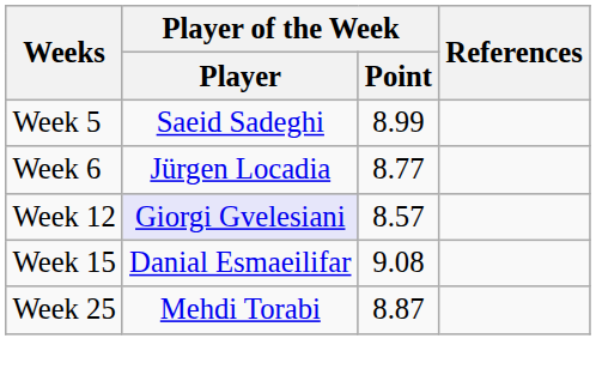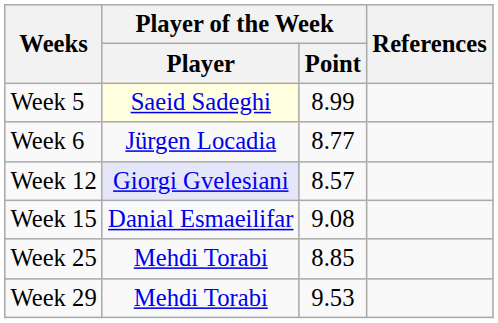 <table class="wikitable">
 <tr>
 <th rowspan="2">Weeks</th>
 <th colspan="2">Player of the Week</th>
 <th rowspan="2">References</th>
 </tr>
 <tr>
 <th>Player</th>
 <th>Point</th>
 </tr>
 <tr>
 <td>Week 5</td>
-<td align="center"> <a href='#'>Saeid Sadeghi</a></td>
+<td align="center" style="background: lightyellow;"> <a href='#'>Saeid Sadeghi</a></td>
 <td align="center">8.99</td>
 <td align=center></td>
 </tr>
 <tr>
 <td>Week 6</td>
 <td align="center"> <a href='#'>Jürgen Locadia</a></td>
 <td align="center">8.77</td>
 <td align=center></td>
 </tr>
 <tr>
 <td>Week 12</td>
 <td align="center" style="background: lavender;"> <a href='#'>Giorgi Gvelesiani</a></td>
 <td align="center">8.57</td>
 <td align=center></td>
 </tr>
 <tr>
 <td>Week 15</td>
 <td align="center"> <a href='#'>Danial Esmaeilifar</a></td>
 <td align="center">9.08</td>
 <td></td>
 </tr>
 <tr>
 <td>Week 25</td>
 <td align="center"> <a href='#'>Mehdi Torabi</a></td>
-<td align="center">8.87</td>
+<td align="center">8.85</td>
+<td></td>
+</tr>
+<tr>
+<td>Week 29</td>
+<td align="center"> <a href='#'>Mehdi Torabi</a></td>
+<td align="center">9.53</td>
 <td></td>
 </tr>
 </table>
